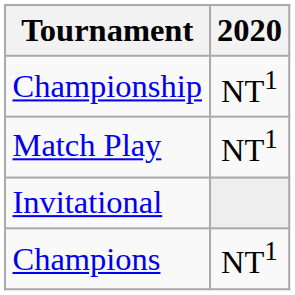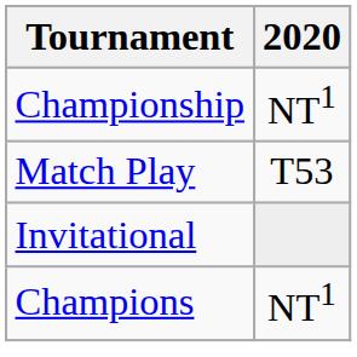 <table class="wikitable" style="text-align:center;">
 <tr>
 <th>Tournament</th>
 <th>2020</th>
 </tr>
 <tr>
 <td align="left"><a href='#'>Championship</a></td>
 <td>NT<sup>1</sup></td>
 </tr>
 <tr>
 <td align="left"><a href='#'>Match Play</a></td>
-<td>NT<sup>1</sup></td>
+<td>T53</td>
 </tr>
 <tr>
 <td align="left"><a href='#'>Invitational</a></td>
 <td style="background:#eeeeee;"></td>
 </tr>
 <tr>
 <td align="left"><a href='#'>Champions</a></td>
 <td>NT<sup>1</sup></td>
 </tr>
 </table>
